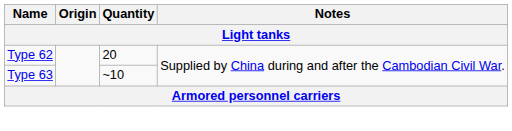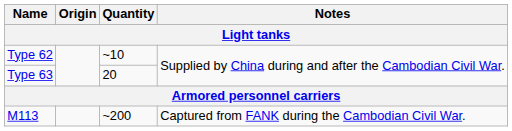 <table class="wikitable">
 <tr>
 <th>Name</th>
 <th>Origin</th>
 <th>Quantity</th>
 <th>Notes</th>
 </tr>
 <tr>
 <th colspan="4"><a href='#'>Light tanks</a></th>
 </tr>
 <tr>
 <td><a href='#'>Type 62</a></td>
 <td rowspan="2"></td>
-<td>20</td>
+<td>~10</td>
 <td rowspan="2">Supplied by <a href='#'>China</a> during and after the <a href='#'>Cambodian Civil War</a>.</td>
 </tr>
 <tr>
 <td><a href='#'>Type 63</a></td>
-<td>~10</td>
+<td>20</td>
 </tr>
 <tr>
 <th colspan="4"><a href='#'>Armored personnel carriers</a></th>
 </tr>
+<tr>
+<td><a href='#'>M113</a></td>
+<td></td>
+<td>~200</td>
+<td>Captured from <a href='#'>FANK</a> during the <a href='#'>Cambodian Civil War</a>.</td>
+</tr>
 </table>
